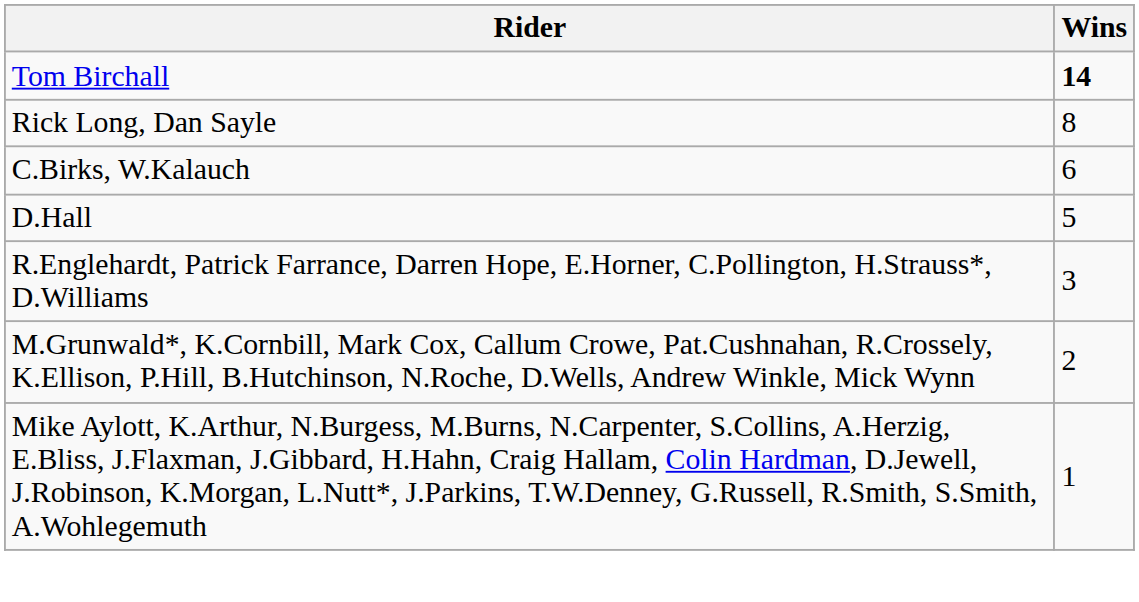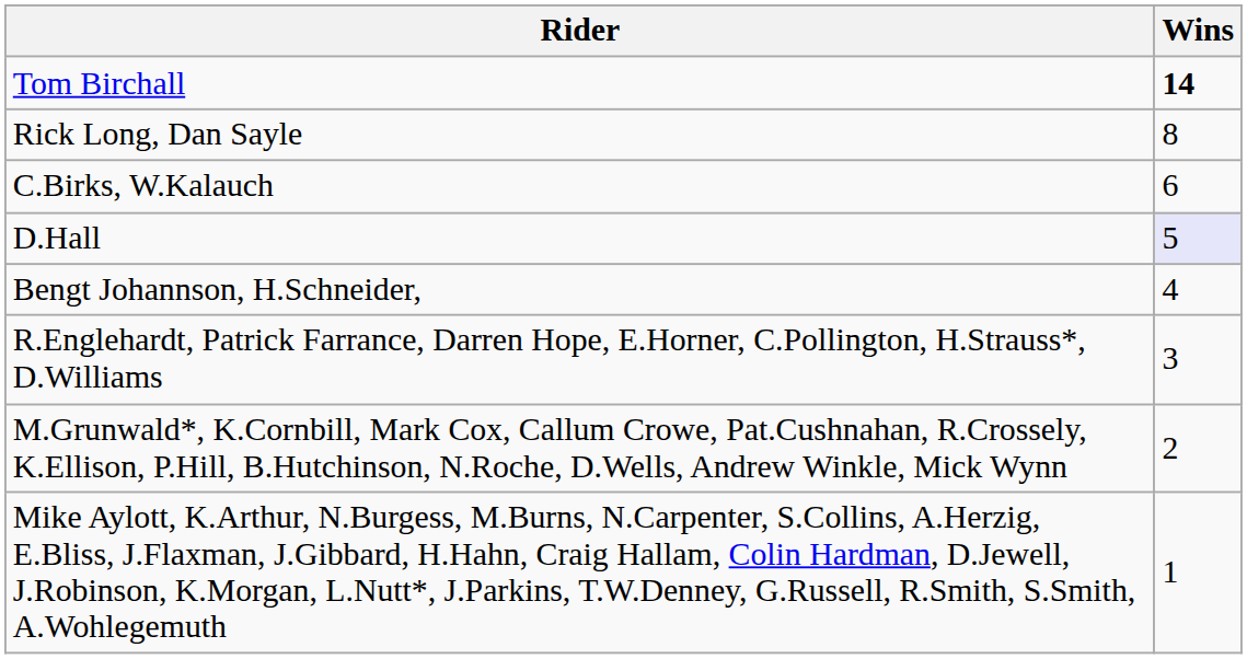 <table class="wikitable">
 <tr>
 <th>Rider</th>
 <th>Wins</th>
 </tr>
 <tr>
 <td><a href='#'>Tom Birchall</a></td>
 <td><strong>14</strong></td>
 </tr>
 <tr>
 <td>Rick Long, Dan Sayle</td>
 <td>8</td>
 </tr>
 <tr>
 <td>C.Birks, W.Kalauch</td>
 <td>6</td>
 </tr>
 <tr>
 <td>D.Hall</td>
-<td>5</td>
+<td style="background: lavender;">5</td>
+</tr>
+<tr>
+<td>Bengt Johannson, H.Schneider,</td>
+<td>4</td>
 </tr>
 <tr>
 <td>R.Englehardt, Patrick Farrance, Darren Hope, E.Horner, C.Pollington, H.Strauss*, D.Williams</td>
 <td>3</td>
 </tr>
 <tr>
 <td>M.Grunwald*, K.Cornbill, Mark Cox, Callum Crowe, Pat.Cushnahan, R.Crossely, K.Ellison, P.Hill, B.Hutchinson, N.Roche, D.Wells, Andrew Winkle, Mick Wynn</td>
 <td>2</td>
 </tr>
 <tr>
 <td>Mike Aylott, K.Arthur, N.Burgess, M.Burns, N.Carpenter, S.Collins, A.Herzig, E.Bliss, J.Flaxman, J.Gibbard, H.Hahn, Craig Hallam, <a href='#'>Colin Hardman</a>, D.Jewell, J.Robinson, K.Morgan, L.Nutt*, J.Parkins, T.W.Denney, G.Russell, R.Smith, S.Smith, A.Wohlegemuth</td>
 <td>1</td>
 </tr>
 </table>
